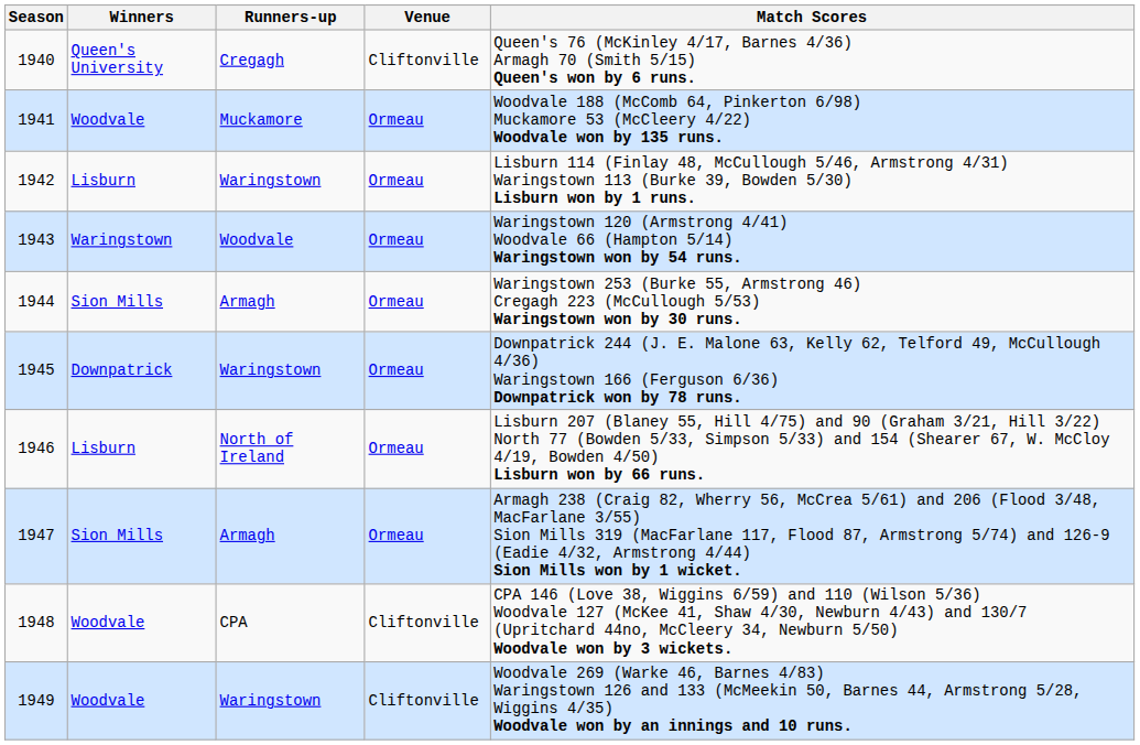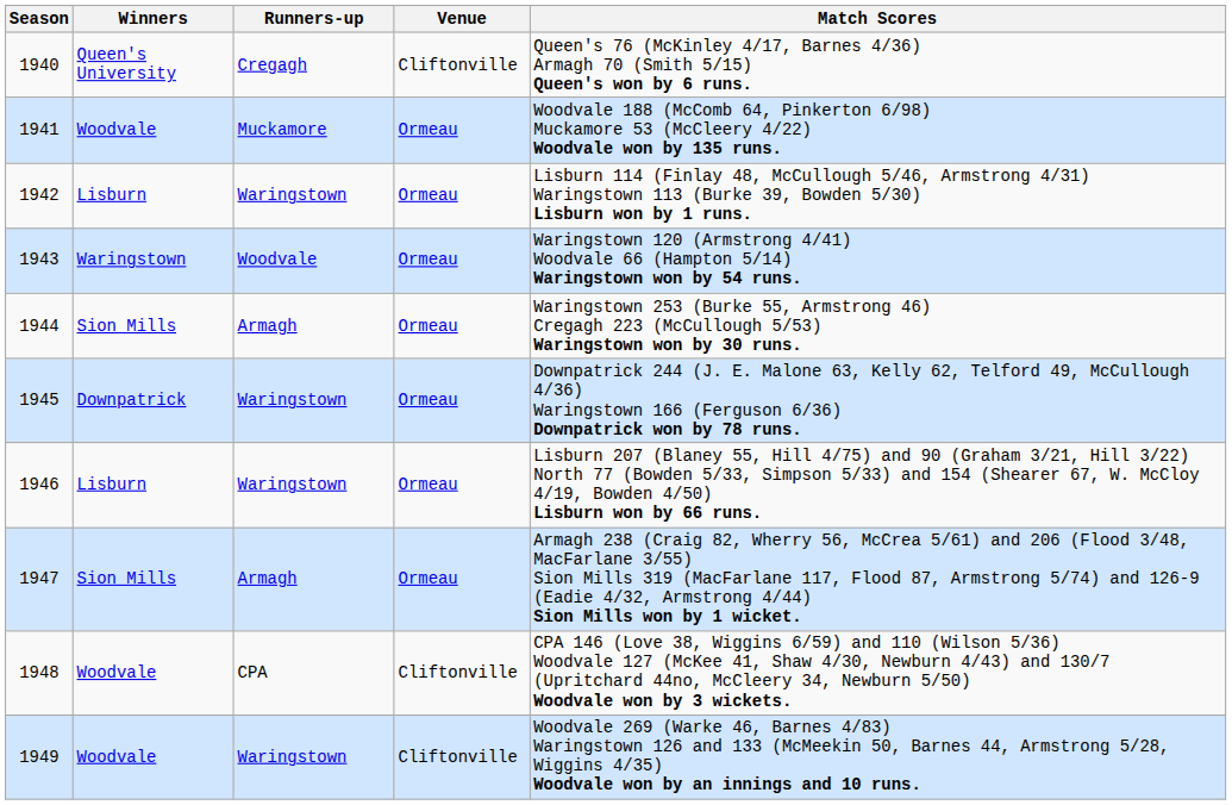 <table class="wikitable">
 <tr>
 <th>Season</th>
 <th width="120">Winners</th>
 <th width="120">Runners-up</th>
 <th width="100">Venue</th>
 <th width="540">Match Scores</th>
 </tr>
 <tr>
 <td align="center">1940</td>
 <td><a href='#'>Queen's University</a></td>
 <td><a href='#'>Cregagh</a></td>
 <td>Cliftonville</td>
 <td>Queen's 76 (McKinley 4/17, Barnes 4/36)<br>Armagh 70 (Smith 5/15)<br><strong>Queen's won by 6 runs.</strong></td>
 </tr>
 <tr style="background: #D0E6FF;">
 <td align="center">1941</td>
 <td><a href='#'>Woodvale</a></td>
 <td><a href='#'>Muckamore</a></td>
 <td><a href='#'>Ormeau</a></td>
 <td>Woodvale 188 (McComb 64, Pinkerton 6/98)<br>Muckamore 53 (McCleery 4/22)<br><strong>Woodvale won by 135 runs.</strong></td>
 </tr>
 <tr>
 <td align="center">1942</td>
 <td><a href='#'>Lisburn</a></td>
 <td><a href='#'>Waringstown</a></td>
 <td><a href='#'>Ormeau</a></td>
 <td>Lisburn 114 (Finlay 48, McCullough 5/46, Armstrong 4/31)<br>Waringstown 113 (Burke 39, Bowden 5/30)<br><strong>Lisburn won by 1 runs.</strong></td>
 </tr>
 <tr style="background: #D0E6FF;">
 <td align="center">1943</td>
 <td><a href='#'>Waringstown</a></td>
 <td><a href='#'>Woodvale</a></td>
 <td><a href='#'>Ormeau</a></td>
 <td>Waringstown 120 (Armstrong 4/41)<br>Woodvale 66 (Hampton 5/14)<br><strong>Waringstown won by 54 runs.</strong></td>
 </tr>
 <tr>
 <td align="center">1944</td>
 <td><a href='#'>Sion Mills</a></td>
 <td><a href='#'>Armagh</a></td>
 <td><a href='#'>Ormeau</a></td>
 <td>Waringstown 253 (Burke 55, Armstrong 46)<br>Cregagh 223 (McCullough 5/53)<br><strong>Waringstown won by 30 runs.</strong></td>
 </tr>
 <tr style="background: #D0E6FF;">
 <td align="center">1945</td>
 <td><a href='#'>Downpatrick</a></td>
 <td><a href='#'>Waringstown</a></td>
 <td><a href='#'>Ormeau</a></td>
 <td>Downpatrick 244 (J. E. Malone 63, Kelly 62, Telford 49, McCullough 4/36)<br>Waringstown 166 (Ferguson 6/36)<br><strong>Downpatrick won by 78 runs.</strong></td>
 </tr>
 <tr>
 <td align="center">1946</td>
 <td><a href='#'>Lisburn</a></td>
-<td><a href='#'>North of Ireland</a></td>
+<td><a href='#'>Waringstown</a></td>
 <td><a href='#'>Ormeau</a></td>
 <td>Lisburn 207 (Blaney 55, Hill 4/75) and 90 (Graham 3/21, Hill 3/22)<br>North 77 (Bowden 5/33, Simpson 5/33) and 154 (Shearer 67, W. McCloy 4/19, Bowden 4/50)<br><strong>Lisburn won by 66 runs.</strong></td>
 </tr>
 <tr style="background: #D0E6FF;">
 <td align="center">1947</td>
 <td><a href='#'>Sion Mills</a></td>
 <td><a href='#'>Armagh</a></td>
 <td><a href='#'>Ormeau</a></td>
 <td>Armagh 238 (Craig 82, Wherry 56, McCrea 5/61) and 206 (Flood 3/48, MacFarlane 3/55)<br>Sion Mills 319 (MacFarlane 117, Flood 87, Armstrong 5/74) and 126-9 (Eadie 4/32, Armstrong 4/44)<br><strong>Sion Mills won by 1 wicket.</strong></td>
 </tr>
 <tr>
 <td align="center">1948</td>
 <td><a href='#'>Woodvale</a></td>
 <td>CPA</td>
 <td>Cliftonville</td>
 <td>CPA 146 (Love 38, Wiggins 6/59) and 110 (Wilson 5/36)<br>Woodvale 127 (McKee 41, Shaw 4/30, Newburn 4/43) and 130/7 (Upritchard 44no, McCleery 34, Newburn 5/50)<br><strong>Woodvale won by 3 wickets.</strong></td>
 </tr>
 <tr style="background: #D0E6FF;">
 <td align="center">1949</td>
 <td><a href='#'>Woodvale</a></td>
 <td><a href='#'>Waringstown</a></td>
 <td>Cliftonville</td>
 <td>Woodvale 269 (Warke 46, Barnes 4/83)<br>Waringstown 126 and 133 (McMeekin 50, Barnes 44, Armstrong 5/28, Wiggins 4/35)<br><strong>Woodvale won by an innings and 10 runs.</strong></td>
 </tr>
 </table>
